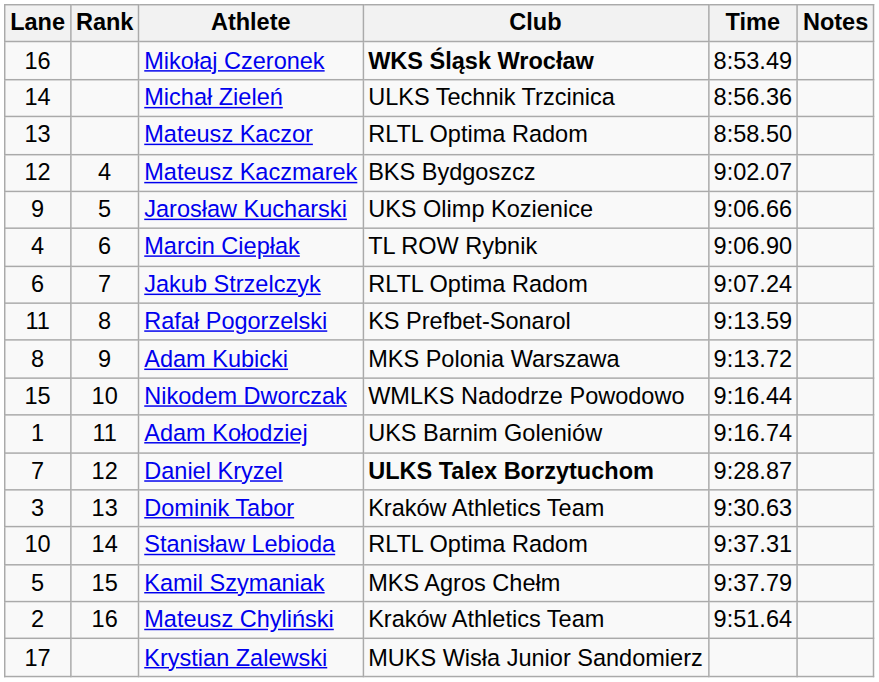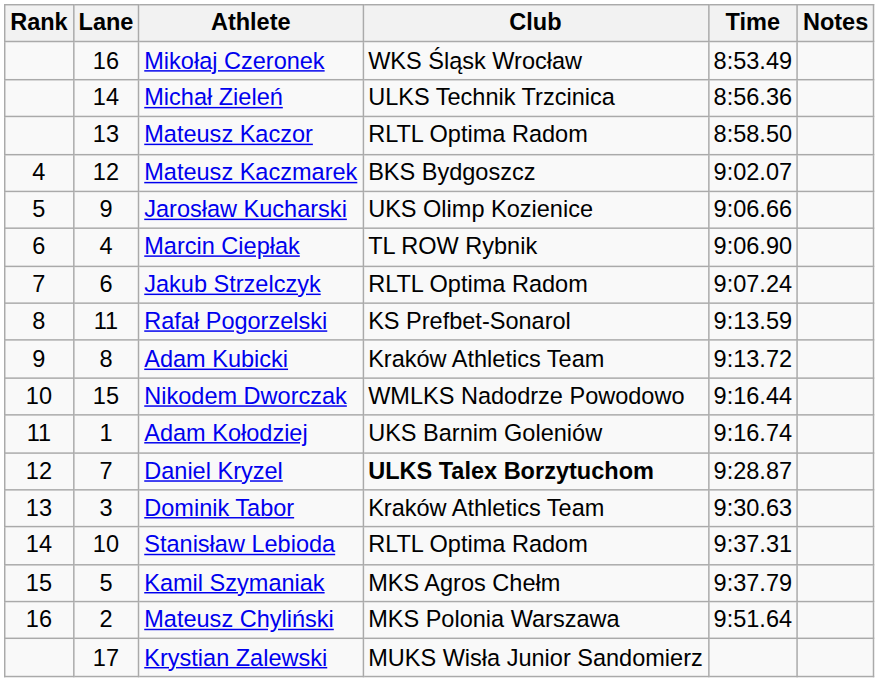 <table class="wikitable sortable" style="text-align:center">
 <tr>
+<th>Rank</th>
 <th>Lane</th>
-<th>Rank</th>
 <th>Athlete</th>
 <th>Club</th>
 <th>Time</th>
 <th>Notes</th>
 </tr>
 <tr>
+<td></td>
 <td>16</td>
-<td></td>
 <td align=left><a href='#'>Mikołaj Czeronek</a></td>
-<td align=left><strong>WKS Śląsk Wrocław</strong></td>
+<td align=left>WKS Śląsk Wrocław</td>
 <td>8:53.49</td>
 <td></td>
 </tr>
 <tr>
+<td></td>
 <td>14</td>
-<td></td>
 <td align=left><a href='#'>Michał Zieleń</a></td>
 <td align=left>ULKS Technik Trzcinica</td>
 <td>8:56.36</td>
 <td></td>
 </tr>
 <tr>
+<td></td>
 <td>13</td>
-<td></td>
 <td align=left><a href='#'>Mateusz Kaczor</a></td>
 <td align=left>RLTL Optima Radom</td>
 <td>8:58.50</td>
 <td></td>
 </tr>
 <tr>
+<td>4</td>
 <td>12</td>
-<td>4</td>
 <td align=left><a href='#'>Mateusz Kaczmarek</a></td>
 <td align=left>BKS Bydgoszcz</td>
 <td>9:02.07</td>
 <td></td>
 </tr>
 <tr>
+<td>5</td>
 <td>9</td>
-<td>5</td>
 <td align=left><a href='#'>Jarosław Kucharski</a></td>
 <td align=left>UKS Olimp Kozienice</td>
 <td>9:06.66</td>
 <td></td>
 </tr>
 <tr>
+<td>6</td>
 <td>4</td>
-<td>6</td>
 <td align=left><a href='#'>Marcin Ciepłak</a></td>
 <td align=left>TL ROW Rybnik</td>
 <td>9:06.90</td>
 <td></td>
 </tr>
 <tr>
+<td>7</td>
 <td>6</td>
-<td>7</td>
 <td align=left><a href='#'>Jakub Strzelczyk</a></td>
 <td align=left>RLTL Optima Radom</td>
 <td>9:07.24</td>
 <td></td>
 </tr>
 <tr>
+<td>8</td>
 <td>11</td>
-<td>8</td>
 <td align=left><a href='#'>Rafał Pogorzelski</a></td>
 <td align=left>KS Prefbet-Sonarol</td>
 <td>9:13.59</td>
 <td></td>
 </tr>
 <tr>
+<td>9</td>
 <td>8</td>
-<td>9</td>
 <td align=left><a href='#'>Adam Kubicki</a></td>
-<td align=left>MKS Polonia Warszawa</td>
+<td align=left>Kraków Athletics Team</td>
 <td>9:13.72</td>
 <td></td>
 </tr>
 <tr>
+<td>10</td>
 <td>15</td>
-<td>10</td>
 <td align=left><a href='#'>Nikodem Dworczak</a></td>
 <td align=left>WMLKS Nadodrze Powodowo</td>
 <td>9:16.44</td>
 <td></td>
 </tr>
 <tr>
+<td>11</td>
 <td>1</td>
-<td>11</td>
 <td align=left><a href='#'>Adam Kołodziej</a></td>
 <td align=left>UKS Barnim Goleniów</td>
 <td>9:16.74</td>
 <td></td>
 </tr>
 <tr>
+<td>12</td>
 <td>7</td>
-<td>12</td>
 <td align=left><a href='#'>Daniel Kryzel</a></td>
 <td align=left><strong>ULKS Talex Borzytuchom</strong></td>
 <td>9:28.87</td>
 <td></td>
 </tr>
 <tr>
+<td>13</td>
 <td>3</td>
-<td>13</td>
 <td align=left><a href='#'>Dominik Tabor</a></td>
 <td align=left>Kraków Athletics Team</td>
 <td>9:30.63</td>
 <td></td>
 </tr>
 <tr>
+<td>14</td>
 <td>10</td>
-<td>14</td>
 <td align=left><a href='#'>Stanisław Lebioda</a></td>
 <td align=left>RLTL Optima Radom</td>
 <td>9:37.31</td>
 <td></td>
 </tr>
 <tr>
+<td>15</td>
 <td>5</td>
-<td>15</td>
 <td align=left><a href='#'>Kamil Szymaniak</a></td>
 <td align=left>MKS Agros Chełm</td>
 <td>9:37.79</td>
 <td></td>
 </tr>
 <tr>
+<td>16</td>
 <td>2</td>
-<td>16</td>
 <td align=left><a href='#'>Mateusz Chyliński</a></td>
-<td align=left>Kraków Athletics Team</td>
+<td align=left>MKS Polonia Warszawa</td>
 <td>9:51.64</td>
 <td></td>
 </tr>
 <tr>
+<td></td>
 <td>17</td>
-<td></td>
 <td align=left><a href='#'>Krystian Zalewski</a></td>
 <td align=left>MUKS Wisła Junior Sandomierz</td>
 <td></td>
 <td></td>
 </tr>
 </table>
